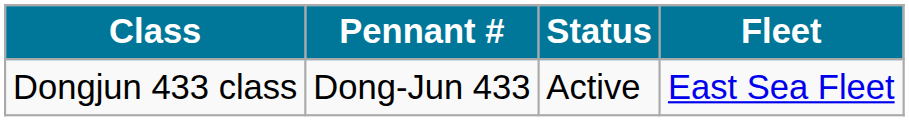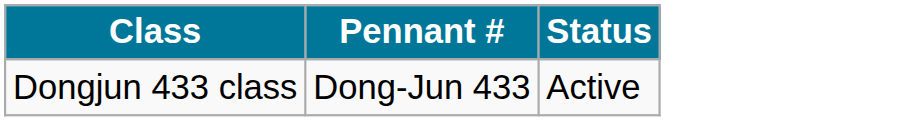 <table class="wikitable">
 <tr>
 <th style="background:#079;color:#fff;">Class</th>
 <th style="background:#079;color:#fff;">Pennant #</th>
 <th style="background:#079;color:#fff;">Status</th>
-<th style="background:#079;color:#fff;">Fleet</th>
 </tr>
 <tr>
 <td>Dongjun 433 class</td>
 <td>Dong-Jun 433</td>
 <td>Active</td>
-<td><a href='#'>East Sea Fleet</a></td>
 </tr>
 </table>
